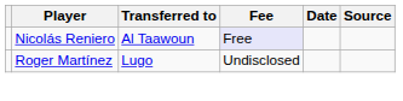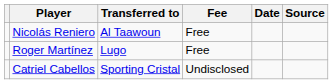 <table class="wikitable plainrowheaders sortable">
 <tr>
 <th></th>
 <th scope="col">Player</th>
 <th>Transferred to</th>
 <th style="width: 80px;">Fee</th>
 <th scope="col">Date</th>
 <th scope="col">Source</th>
 </tr>
 <tr>
 <td align="center"></td>
 <td> <a href='#'>Nicolás Reniero</a></td>
 <td> <a href='#'>Al Taawoun</a></td>
-<td style="background: lavender;">Free</td>
+<td>Free</td>
 <td></td>
 <td></td>
 </tr>
 <tr>
 <td align="center"></td>
 <td> <a href='#'>Roger Martínez</a></td>
 <td> <a href='#'>Lugo</a></td>
+<td>Free</td>
+<td></td>
+<td></td>
+</tr>
+<tr>
+<td align="center"></td>
+<td> <a href='#'>Catriel Cabellos</a></td>
+<td> <a href='#'>Sporting Cristal</a></td>
 <td>Undisclosed</td>
 <td></td>
 <td></td>
 </tr>
 </table>
